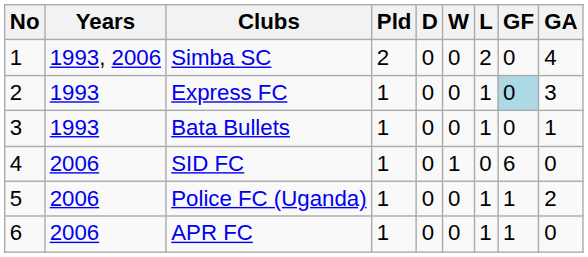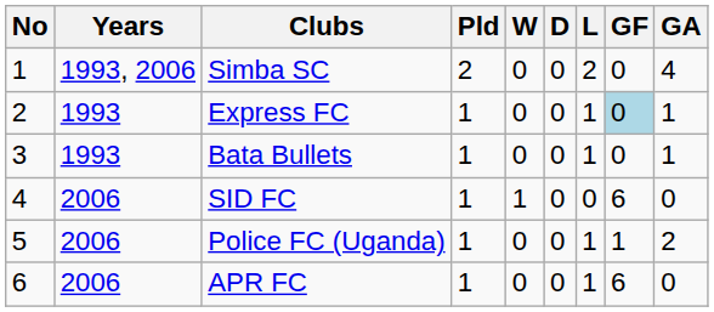 <table class = "wikitable">
 <tr>
 <th>No</th>
 <th>Years</th>
 <th>Clubs</th>
 <th>Pld</th>
+<th>W</th>
 <th>D</th>
-<th>W</th>
 <th>L</th>
 <th>GF</th>
 <th>GA</th>
 </tr>
 <tr>
 <td>1</td>
 <td><a href='#'>1993</a>, <a href='#'>2006</a></td>
 <td> <a href='#'>Simba SC</a></td>
 <td>2</td>
 <td>0</td>
 <td>0</td>
 <td>2</td>
 <td>0</td>
 <td>4</td>
 </tr>
 <tr>
 <td>2</td>
 <td><a href='#'>1993</a></td>
 <td> <a href='#'>Express FC</a></td>
 <td>1</td>
 <td>0</td>
 <td>0</td>
 <td>1</td>
 <td style="background: lightblue;">0</td>
-<td>3</td>
+<td>1</td>
 </tr>
 <tr>
 <td>3</td>
 <td><a href='#'>1993</a></td>
 <td> <a href='#'>Bata Bullets</a></td>
 <td>1</td>
 <td>0</td>
 <td>0</td>
 <td>1</td>
 <td>0</td>
 <td>1</td>
 </tr>
 <tr>
 <td>4</td>
 <td><a href='#'>2006</a></td>
 <td> <a href='#'>SID FC</a></td>
 <td>1</td>
+<td>1</td>
 <td>0</td>
-<td>1</td>
 <td>0</td>
 <td>6</td>
 <td>0</td>
 </tr>
 <tr>
 <td>5</td>
 <td><a href='#'>2006</a></td>
 <td> <a href='#'>Police FC (Uganda)</a></td>
 <td>1</td>
 <td>0</td>
 <td>0</td>
 <td>1</td>
 <td>1</td>
 <td>2</td>
 </tr>
 <tr>
 <td>6</td>
 <td><a href='#'>2006</a></td>
 <td> <a href='#'>APR FC</a></td>
 <td>1</td>
 <td>0</td>
 <td>0</td>
 <td>1</td>
-<td>1</td>
+<td>6</td>
 <td>0</td>
 </tr>
 </table>
